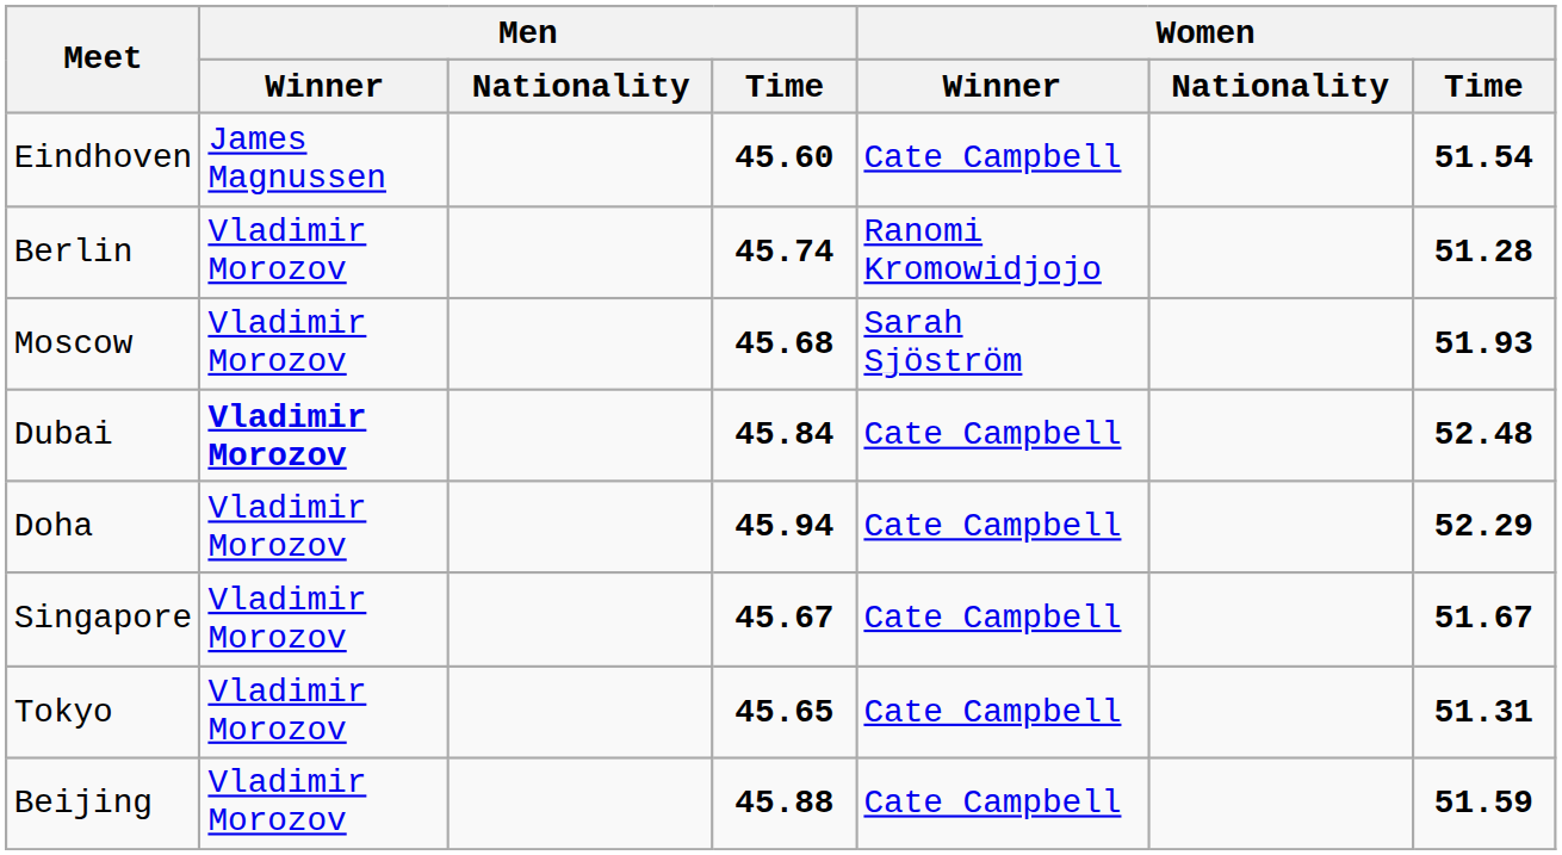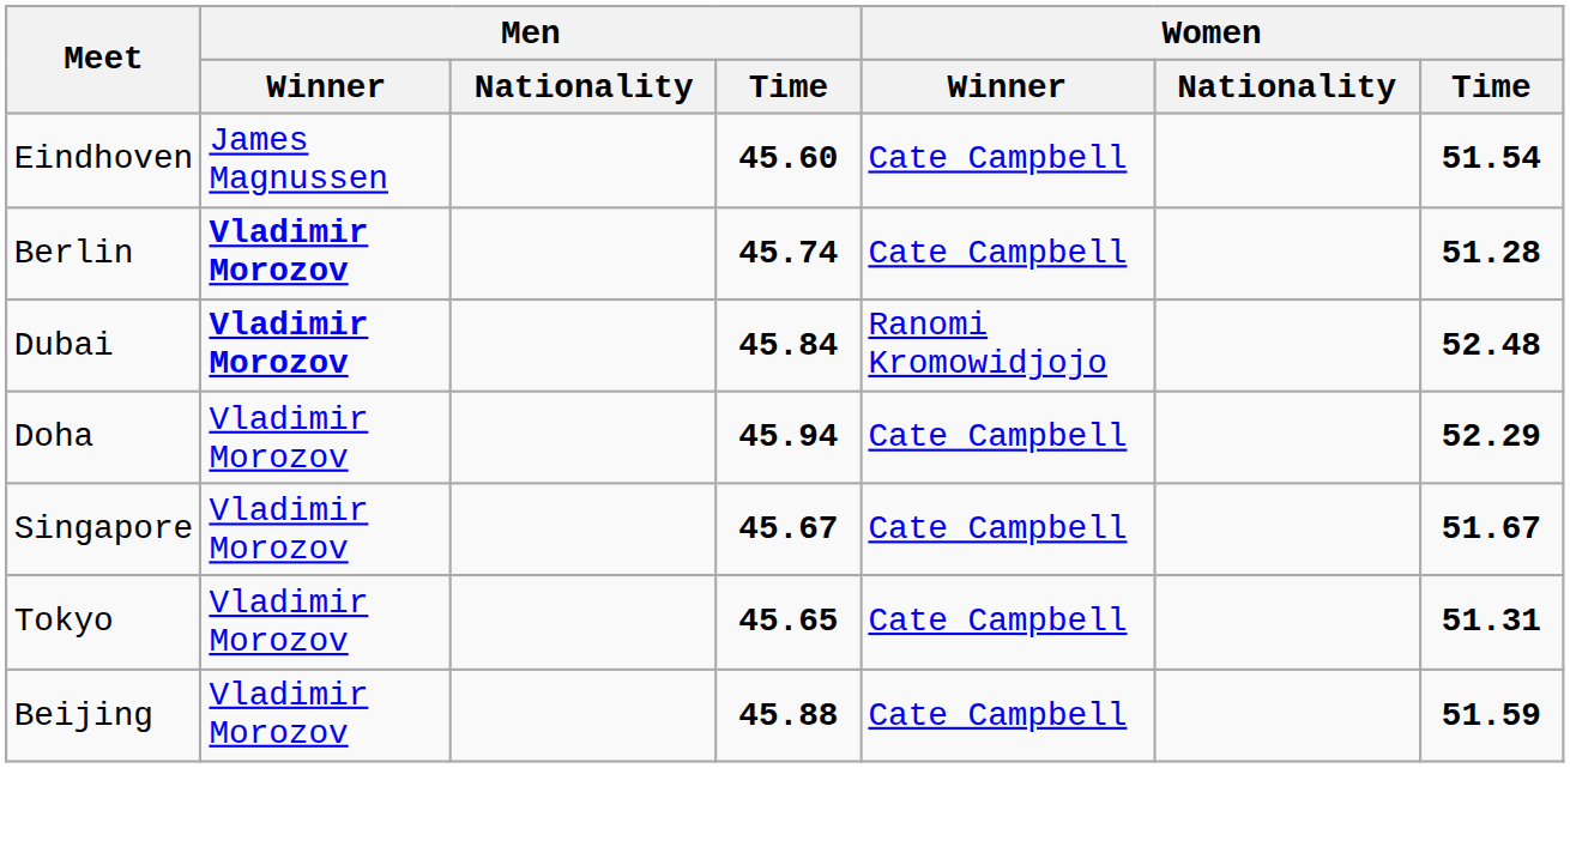 <table class="wikitable">
 <tr>
 <th rowspan="2">Meet</th>
 <th colspan="3">Men</th>
 <th colspan="3">Women</th>
 </tr>
 <tr>
 <th width=150>Winner</th>
 <th width=130>Nationality</th>
 <th width=80>Time</th>
 <th width=150>Winner</th>
 <th width=130>Nationality</th>
 <th width=80>Time</th>
 </tr>
 <tr>
 <td>Eindhoven</td>
 <td><a href='#'>James Magnussen</a></td>
 <td></td>
 <td align=center><strong>45.60</strong></td>
 <td><a href='#'>Cate Campbell</a></td>
 <td></td>
 <td align=center><strong>51.54</strong></td>
 </tr>
 <tr>
 <td>Berlin</td>
-<td><a href='#'>Vladimir Morozov</a></td>
+<td><strong><a href='#'>Vladimir Morozov</a></strong></td>
 <td></td>
 <td align=center><strong>45.74</strong></td>
-<td><a href='#'>Ranomi Kromowidjojo</a></td>
+<td><a href='#'>Cate Campbell</a></td>
 <td></td>
 <td align=center><strong>51.28</strong></td>
-</tr>
-<tr>
-<td>Moscow</td>
-<td><a href='#'>Vladimir Morozov</a></td>
-<td></td>
-<td align=center><strong>45.68</strong></td>
-<td><a href='#'>Sarah Sjöström</a></td>
-<td></td>
-<td align=center><strong>51.93</strong></td>
 </tr>
 <tr>
 <td>Dubai</td>
 <td><strong><a href='#'>Vladimir Morozov</a></strong></td>
 <td></td>
 <td align=center><strong>45.84</strong></td>
-<td><a href='#'>Cate Campbell</a></td>
+<td><a href='#'>Ranomi Kromowidjojo</a></td>
 <td></td>
 <td align=center><strong>52.48</strong></td>
 </tr>
 <tr>
 <td>Doha</td>
 <td><a href='#'>Vladimir Morozov</a></td>
 <td></td>
 <td align=center><strong>45.94</strong></td>
 <td><a href='#'>Cate Campbell</a></td>
 <td></td>
 <td align=center><strong>52.29</strong></td>
 </tr>
 <tr>
 <td>Singapore</td>
 <td><a href='#'>Vladimir Morozov</a></td>
 <td></td>
 <td align=center><strong>45.67</strong></td>
 <td><a href='#'>Cate Campbell</a></td>
 <td></td>
 <td align=center><strong>51.67</strong></td>
 </tr>
 <tr>
 <td>Tokyo</td>
 <td><a href='#'>Vladimir Morozov</a></td>
 <td></td>
 <td align=center><strong>45.65</strong></td>
 <td><a href='#'>Cate Campbell</a></td>
 <td></td>
 <td align=center><strong>51.31</strong></td>
 </tr>
 <tr>
 <td>Beijing</td>
 <td><a href='#'>Vladimir Morozov</a></td>
 <td></td>
 <td align=center><strong>45.88</strong></td>
 <td><a href='#'>Cate Campbell</a></td>
 <td></td>
 <td align=center><strong>51.59</strong></td>
 </tr>
 </table>
